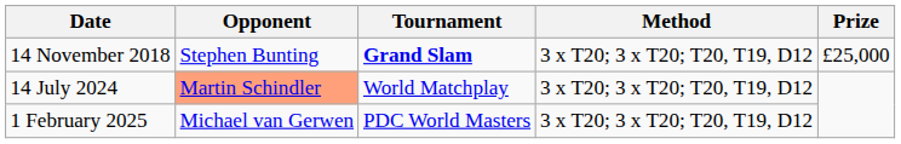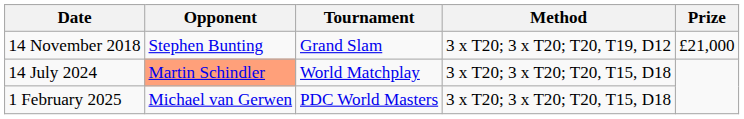 <table class="wikitable">
 <tr>
 <th>Date</th>
 <th>Opponent</th>
 <th>Tournament</th>
 <th>Method</th>
 <th>Prize</th>
 </tr>
 <tr>
 <td>14 November 2018</td>
 <td> <a href='#'>Stephen Bunting</a></td>
-<td><strong><a href='#'>Grand Slam</a></strong></td>
+<td><a href='#'>Grand Slam</a></td>
 <td>3 x T20; 3 x T20; T20, T19, D12</td>
-<td>£25,000</td>
+<td>£21,000</td>
 </tr>
 <tr>
 <td>14 July 2024</td>
 <td style="background: lightsalmon;"> <a href='#'>Martin Schindler</a></td>
 <td><a href='#'>World Matchplay</a></td>
-<td>3 x T20; 3 x T20; T20, T19, D12</td>
+<td>3 x T20; 3 x T20; T20, T15, D18</td>
 </tr>
 <tr>
 <td>1 February 2025</td>
 <td> <a href='#'>Michael van Gerwen</a></td>
 <td><a href='#'>PDC World Masters</a></td>
-<td>3 x T20; 3 x T20; T20, T19, D12</td>
+<td>3 x T20; 3 x T20; T20, T15, D18</td>
 </tr>
 </table>
